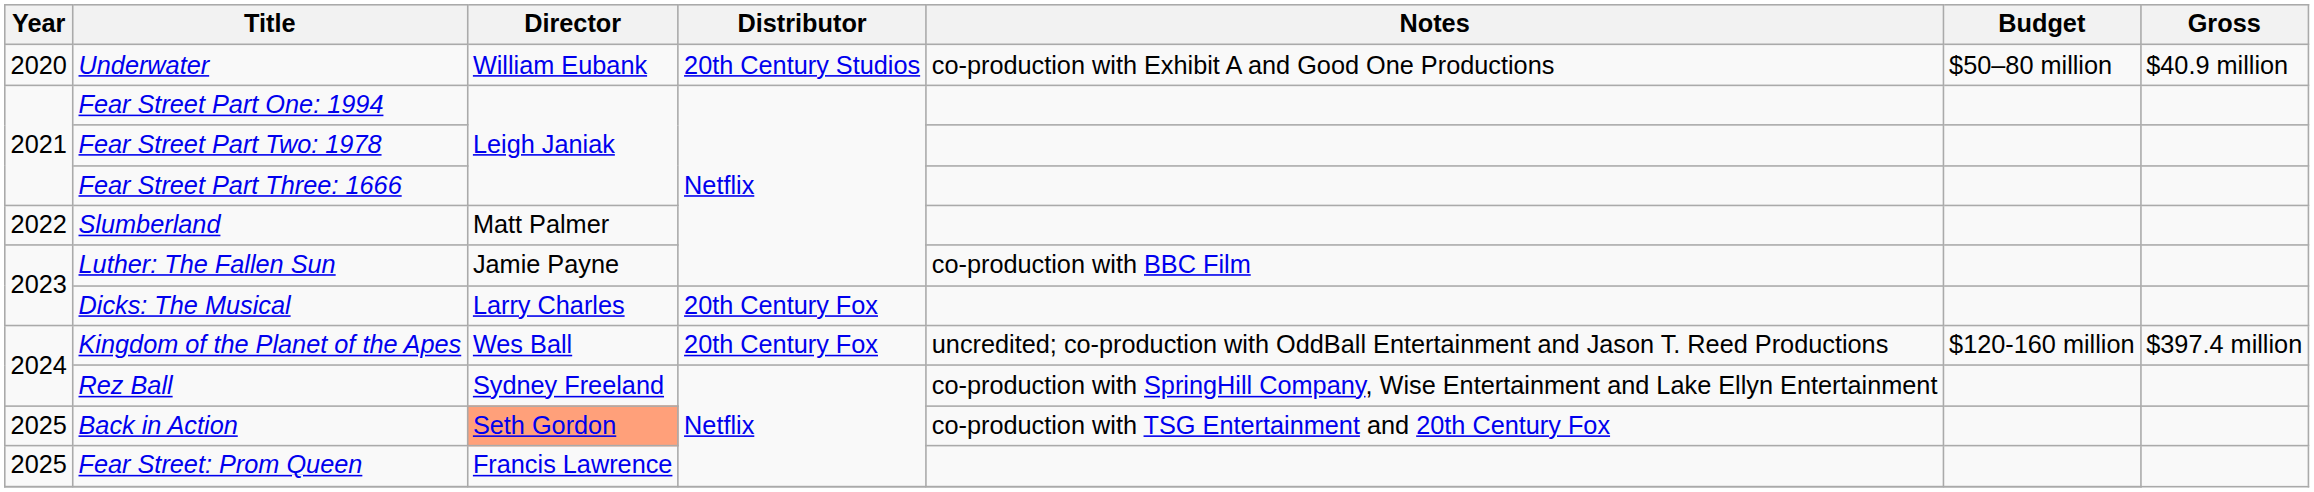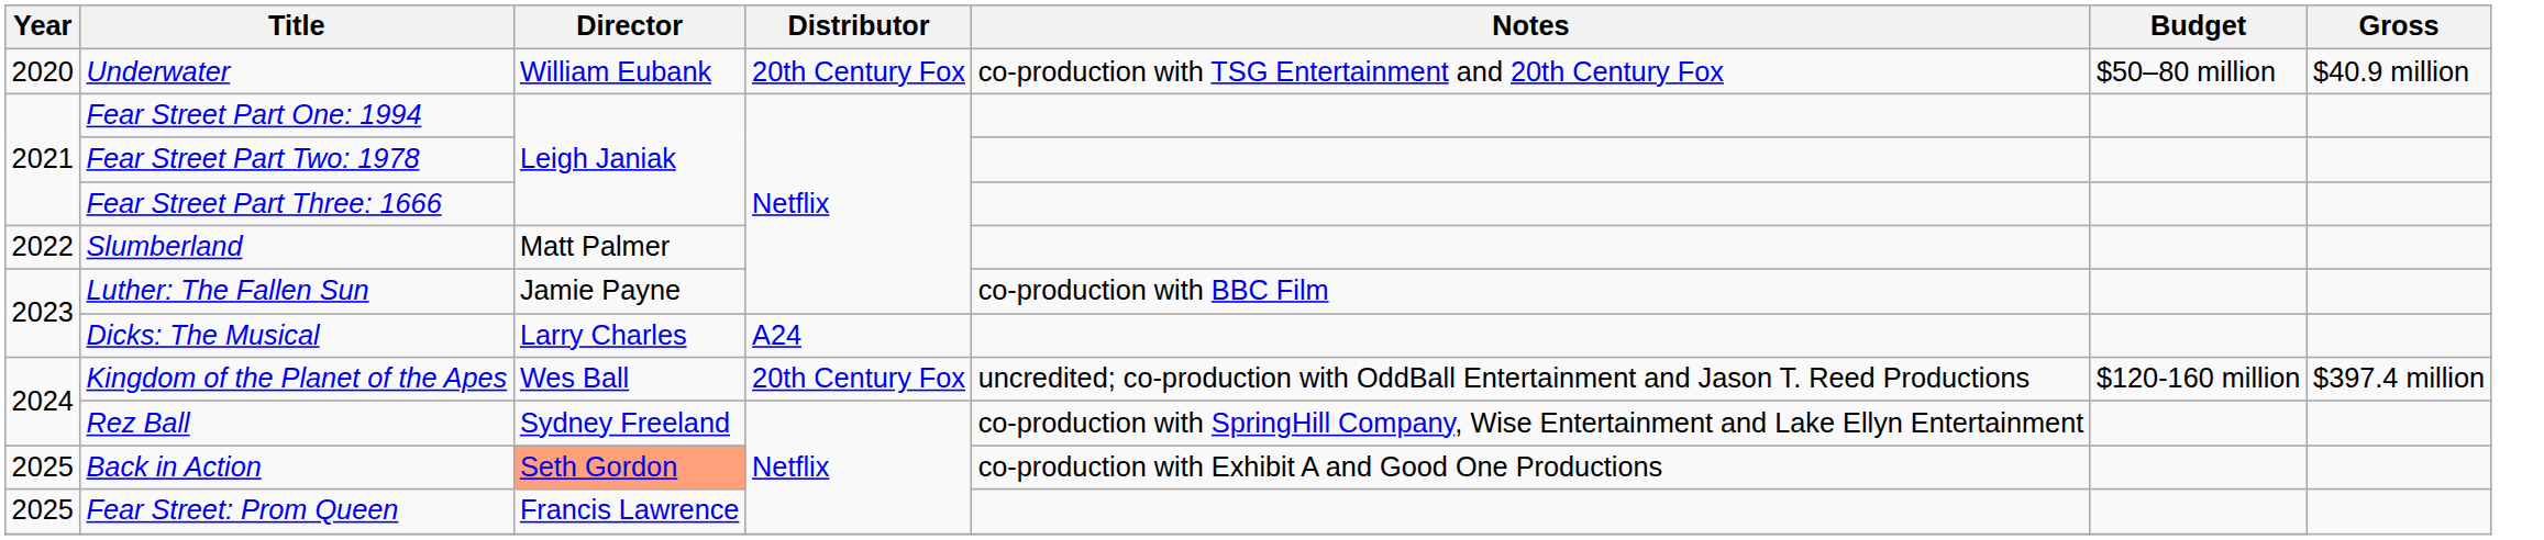 <table class="wikitable sortable">
 <tr>
 <th>Year</th>
 <th>Title</th>
 <th>Director</th>
 <th>Distributor</th>
 <th>Notes</th>
 <th>Budget</th>
 <th>Gross</th>
 </tr>
 <tr>
 <td>2020</td>
 <td><em><a href='#'>Underwater</a></em></td>
 <td><a href='#'>William Eubank</a></td>
-<td><a href='#'>20th Century Studios</a></td>
-<td>co-production with Exhibit A and Good One Productions</td>
+<td><a href='#'>20th Century Fox</a></td>
+<td>co-production with <a href='#'>TSG Entertainment</a> and <a href='#'>20th Century Fox</a></td>
 <td>$50–80 million</td>
 <td>$40.9 million</td>
 </tr>
 <tr>
 <td rowspan="3">2021</td>
 <td><em><a href='#'>Fear Street Part One: 1994</a></em></td>
 <td rowspan="3"><a href='#'>Leigh Janiak</a></td>
 <td rowspan="5"><a href='#'>Netflix</a></td>
 <td></td>
 <td></td>
 <td></td>
 </tr>
 <tr>
 <td><em><a href='#'>Fear Street Part Two: 1978</a></em></td>
 <td></td>
 <td></td>
 <td></td>
 </tr>
 <tr>
 <td><em><a href='#'>Fear Street Part Three: 1666</a></em></td>
 <td></td>
 <td></td>
 <td></td>
 </tr>
 <tr>
 <td>2022</td>
 <td><em><a href='#'>Slumberland</a></em></td>
 <td>Matt Palmer</td>
 <td></td>
 <td></td>
 <td></td>
 </tr>
 <tr>
 <td rowspan=2>2023</td>
 <td><em><a href='#'>Luther: The Fallen Sun</a></em></td>
 <td>Jamie Payne</td>
 <td>co-production with <a href='#'>BBC Film</a></td>
 <td></td>
 <td></td>
 </tr>
 <tr>
 <td><em><a href='#'>Dicks: The Musical</a></em></td>
 <td><a href='#'>Larry Charles</a></td>
-<td><a href='#'>20th Century Fox</a></td>
+<td><a href='#'>A24</a></td>
 <td></td>
 <td></td>
 <td></td>
 </tr>
 <tr>
 <td rowspan=2>2024</td>
 <td><em><a href='#'>Kingdom of the Planet of the Apes</a></em></td>
 <td><a href='#'>Wes Ball</a></td>
 <td><a href='#'>20th Century Fox</a></td>
 <td>uncredited; co-production with OddBall Entertainment and Jason T. Reed Productions</td>
 <td>$120-160 million</td>
 <td>$397.4 million</td>
 </tr>
 <tr>
 <td><em><a href='#'>Rez Ball</a></em></td>
 <td><a href='#'>Sydney Freeland</a></td>
 <td rowspan="3"><a href='#'>Netflix</a></td>
 <td>co-production with <a href='#'>SpringHill Company</a>, Wise Entertainment and Lake Ellyn Entertainment</td>
 <td></td>
 <td></td>
 </tr>
 <tr>
 <td>2025</td>
 <td><em><a href='#'>Back in Action</a></em></td>
 <td style="background: lightsalmon;"><a href='#'>Seth Gordon</a></td>
-<td>co-production with <a href='#'>TSG Entertainment</a> and <a href='#'>20th Century Fox</a></td>
+<td>co-production with Exhibit A and Good One Productions</td>
 <td></td>
 <td></td>
 </tr>
 <tr>
 <td>2025</td>
 <td><em><a href='#'>Fear Street: Prom Queen</a></em></td>
 <td><a href='#'>Francis Lawrence</a></td>
 <td></td>
 <td></td>
 </tr>
 <tr>
 </tr>
 </table>
